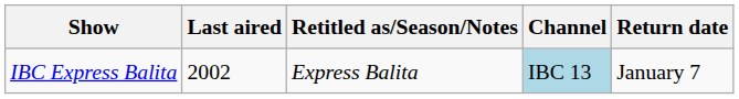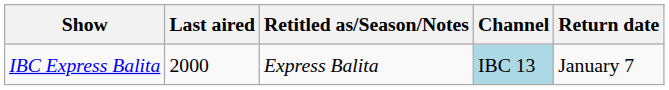 <table class="wikitable" style="text-align:left; line-height:25px; width:auto;">
 <tr>
 <th>Show</th>
 <th>Last aired</th>
 <th>Retitled as/Season/Notes</th>
 <th>Channel</th>
 <th>Return date</th>
 </tr>
 <tr>
 <td><em><a href='#'>IBC Express Balita</a></em></td>
-<td>2002</td>
+<td>2000</td>
 <td><em>Express Balita</em></td>
 <td style="background: lightblue;">IBC 13</td>
 <td>January 7</td>
 </tr>
 </table>
